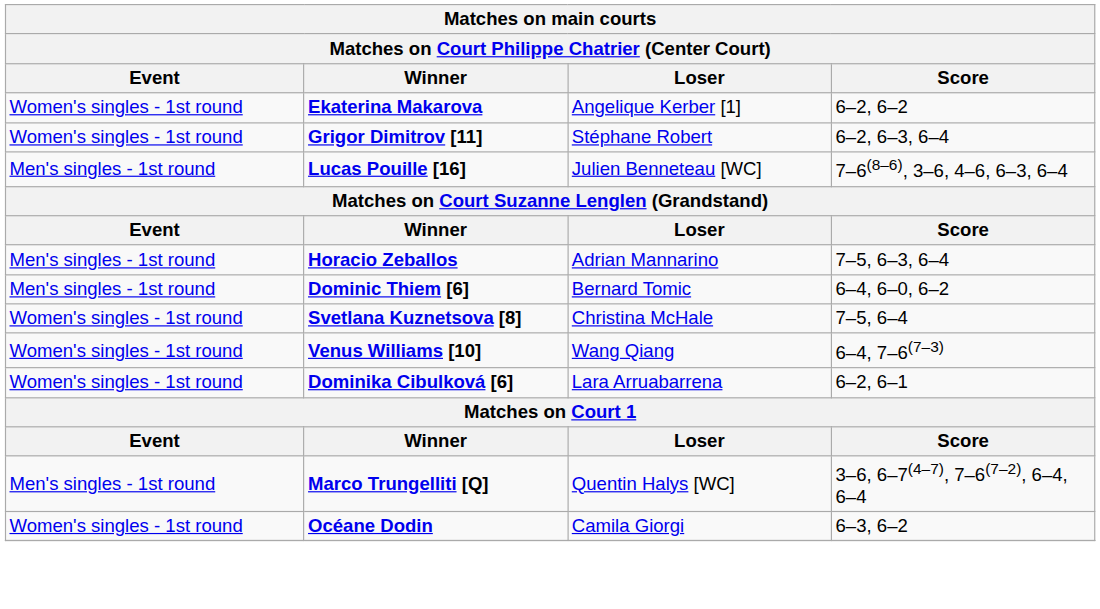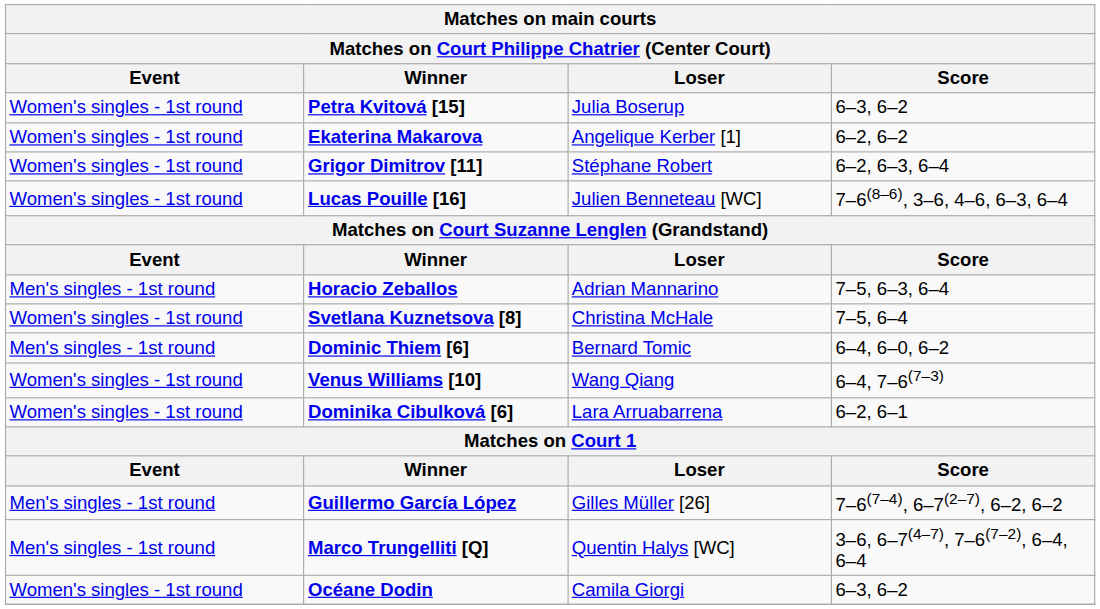 <table class="wikitable collapsible uncollapsed" style=margin:auto>
 <tr>
 <th colspan=4 style=white-space:nowrap>Matches on main courts</th>
 </tr>
 <tr>
 <th colspan=4><strong>Matches on <a href='#'>Court Philippe Chatrier</a> (Center Court)</strong></th>
 </tr>
 <tr>
 <th width=250>Event</th>
 <th width=220>Winner</th>
 <th width=220>Loser</th>
 <th width=220>Score</th>
 </tr>
 <tr>
 <td><a href='#'>Women's singles - 1st round</a></td>
+<td> <strong><a href='#'>Petra Kvitová</a> [15]</strong></td>
+<td> <a href='#'>Julia Boserup</a></td>
+<td>6–3, 6–2</td>
+</tr>
+<tr>
+<td><a href='#'>Women's singles - 1st round</a></td>
 <td> <strong><a href='#'>Ekaterina Makarova</a></strong></td>
 <td> <a href='#'>Angelique Kerber</a> [1]</td>
 <td>6–2, 6–2</td>
 </tr>
 <tr>
 <td><a href='#'>Women's singles - 1st round</a></td>
 <td> <strong><a href='#'>Grigor Dimitrov</a> [11]</strong></td>
 <td> <a href='#'>Stéphane Robert</a></td>
 <td>6–2, 6–3, 6–4</td>
 </tr>
 <tr>
-<td><a href='#'>Men's singles - 1st round</a></td>
+<td><a href='#'>Women's singles - 1st round</a></td>
 <td> <strong><a href='#'>Lucas Pouille</a> [16]</strong></td>
 <td> <a href='#'>Julien Benneteau</a> [WC]</td>
 <td>7–6<sup>(8–6)</sup>, 3–6, 4–6, 6–3, 6–4</td>
 </tr>
 <tr>
 <th colspan=4><strong>Matches on <a href='#'>Court Suzanne Lenglen</a> (Grandstand)</strong></th>
 </tr>
 <tr>
 <th width=250>Event</th>
 <th width=220>Winner</th>
 <th width=220>Loser</th>
 <th width=220>Score</th>
 </tr>
 <tr>
 <td><a href='#'>Men's singles - 1st round</a></td>
 <td> <strong><a href='#'>Horacio Zeballos</a></strong></td>
 <td> <a href='#'>Adrian Mannarino</a></td>
 <td>7–5, 6–3, 6–4</td>
 </tr>
 <tr>
+<td><a href='#'>Women's singles - 1st round</a></td>
+<td> <strong><a href='#'>Svetlana Kuznetsova</a> [8]</strong></td>
+<td> <a href='#'>Christina McHale</a></td>
+<td>7–5, 6–4</td>
+</tr>
+<tr>
 <td><a href='#'>Men's singles - 1st round</a></td>
 <td> <strong><a href='#'>Dominic Thiem</a> [6]</strong></td>
 <td> <a href='#'>Bernard Tomic</a></td>
 <td>6–4, 6–0, 6–2</td>
-</tr>
-<tr>
-<td><a href='#'>Women's singles - 1st round</a></td>
-<td> <strong><a href='#'>Svetlana Kuznetsova</a> [8]</strong></td>
-<td> <a href='#'>Christina McHale</a></td>
-<td>7–5, 6–4</td>
 </tr>
 <tr>
 <td><a href='#'>Women's singles - 1st round</a></td>
 <td> <strong><a href='#'>Venus Williams</a> [10]</strong></td>
 <td> <a href='#'>Wang Qiang</a></td>
 <td>6–4, 7–6<sup>(7–3)</sup></td>
 </tr>
 <tr>
 <td><a href='#'>Women's singles - 1st round</a></td>
 <td> <strong><a href='#'>Dominika Cibulková</a> [6]</strong></td>
 <td> <a href='#'>Lara Arruabarrena</a></td>
 <td>6–2, 6–1</td>
 </tr>
 <tr>
 <th colspan=4><strong>Matches on <a href='#'>Court 1</a></strong></th>
 </tr>
 <tr>
 <th width=250>Event</th>
 <th width=220>Winner</th>
 <th width=220>Loser</th>
 <th width=220>Score</th>
 </tr>
 <tr>
 <td><a href='#'>Men's singles - 1st round</a></td>
+<td> <strong><a href='#'>Guillermo García López</a></strong></td>
+<td> <a href='#'>Gilles Müller</a> [26]</td>
+<td>7–6<sup>(7–4)</sup>, 6–7<sup>(2–7)</sup>, 6–2, 6–2</td>
+</tr>
+<tr>
+<td><a href='#'>Men's singles - 1st round</a></td>
 <td> <strong><a href='#'>Marco Trungelliti</a> [Q]</strong></td>
 <td> <a href='#'>Quentin Halys</a> [WC]</td>
 <td>3–6, 6–7<sup>(4–7)</sup>, 7–6<sup>(7–2)</sup>, 6–4, 6–4</td>
 </tr>
 <tr>
 <td><a href='#'>Women's singles - 1st round</a></td>
 <td> <strong><a href='#'>Océane Dodin</a></strong></td>
 <td> <a href='#'>Camila Giorgi</a></td>
 <td>6–3, 6–2</td>
 </tr>
 <tr>
 </tr>
 </table>
